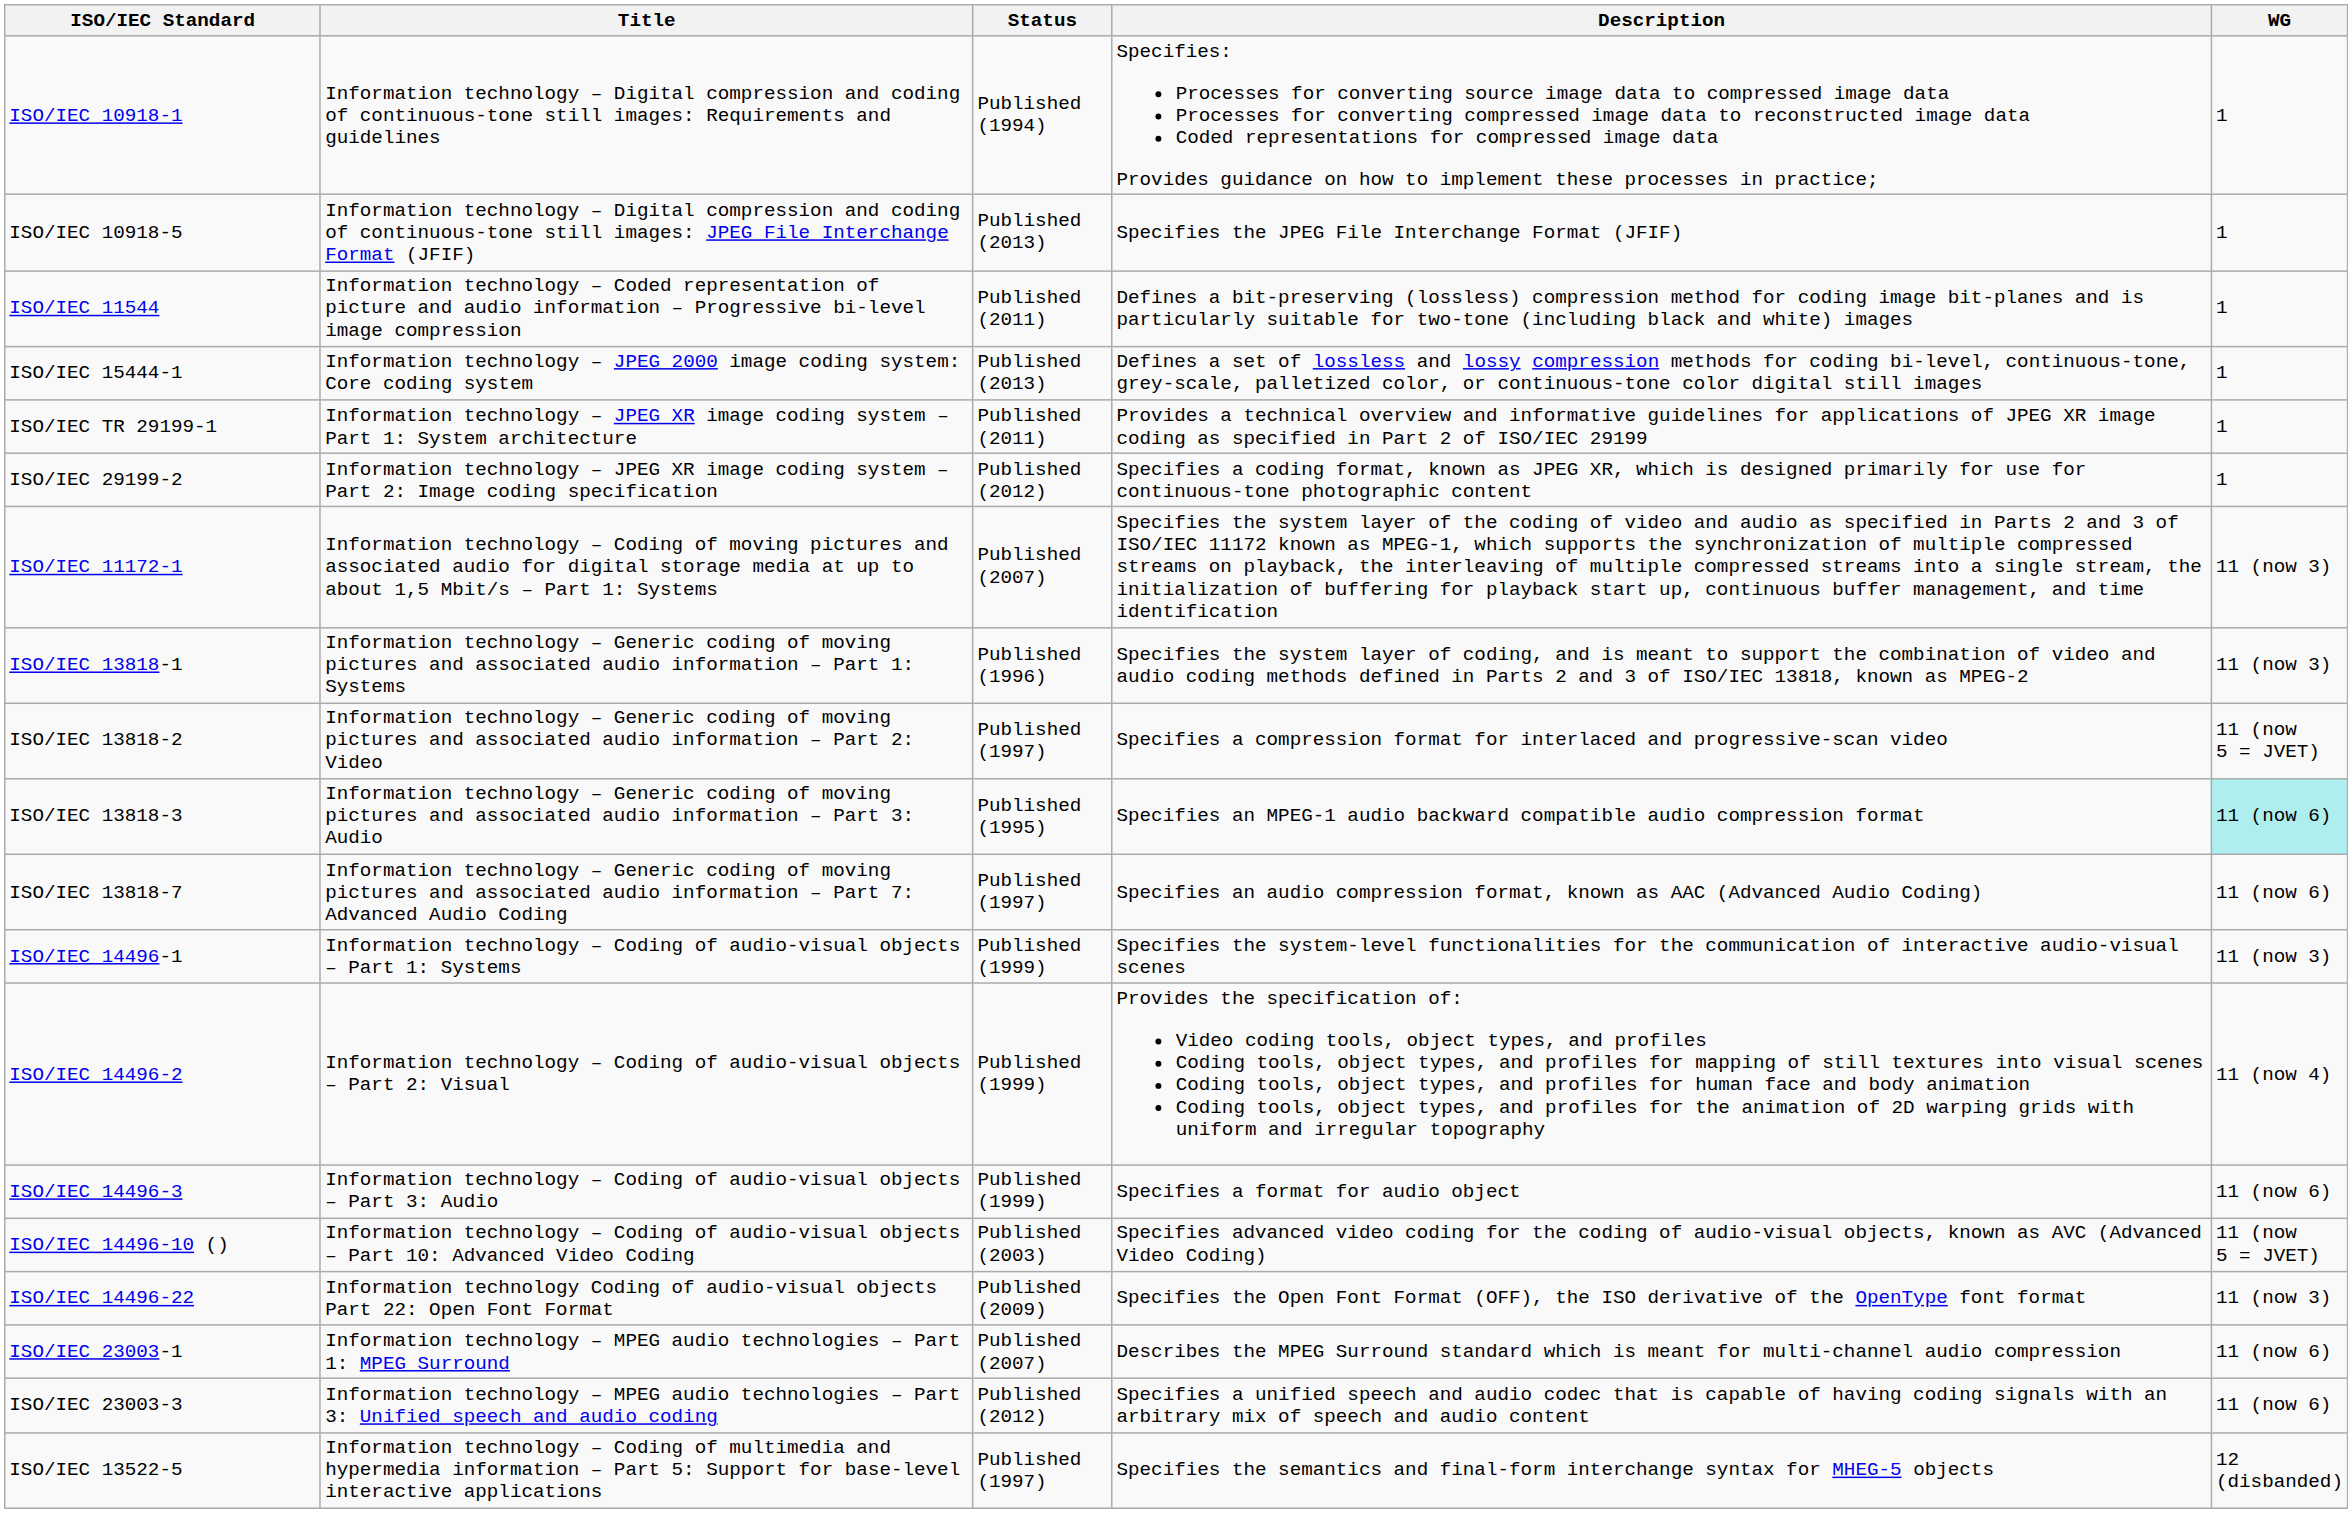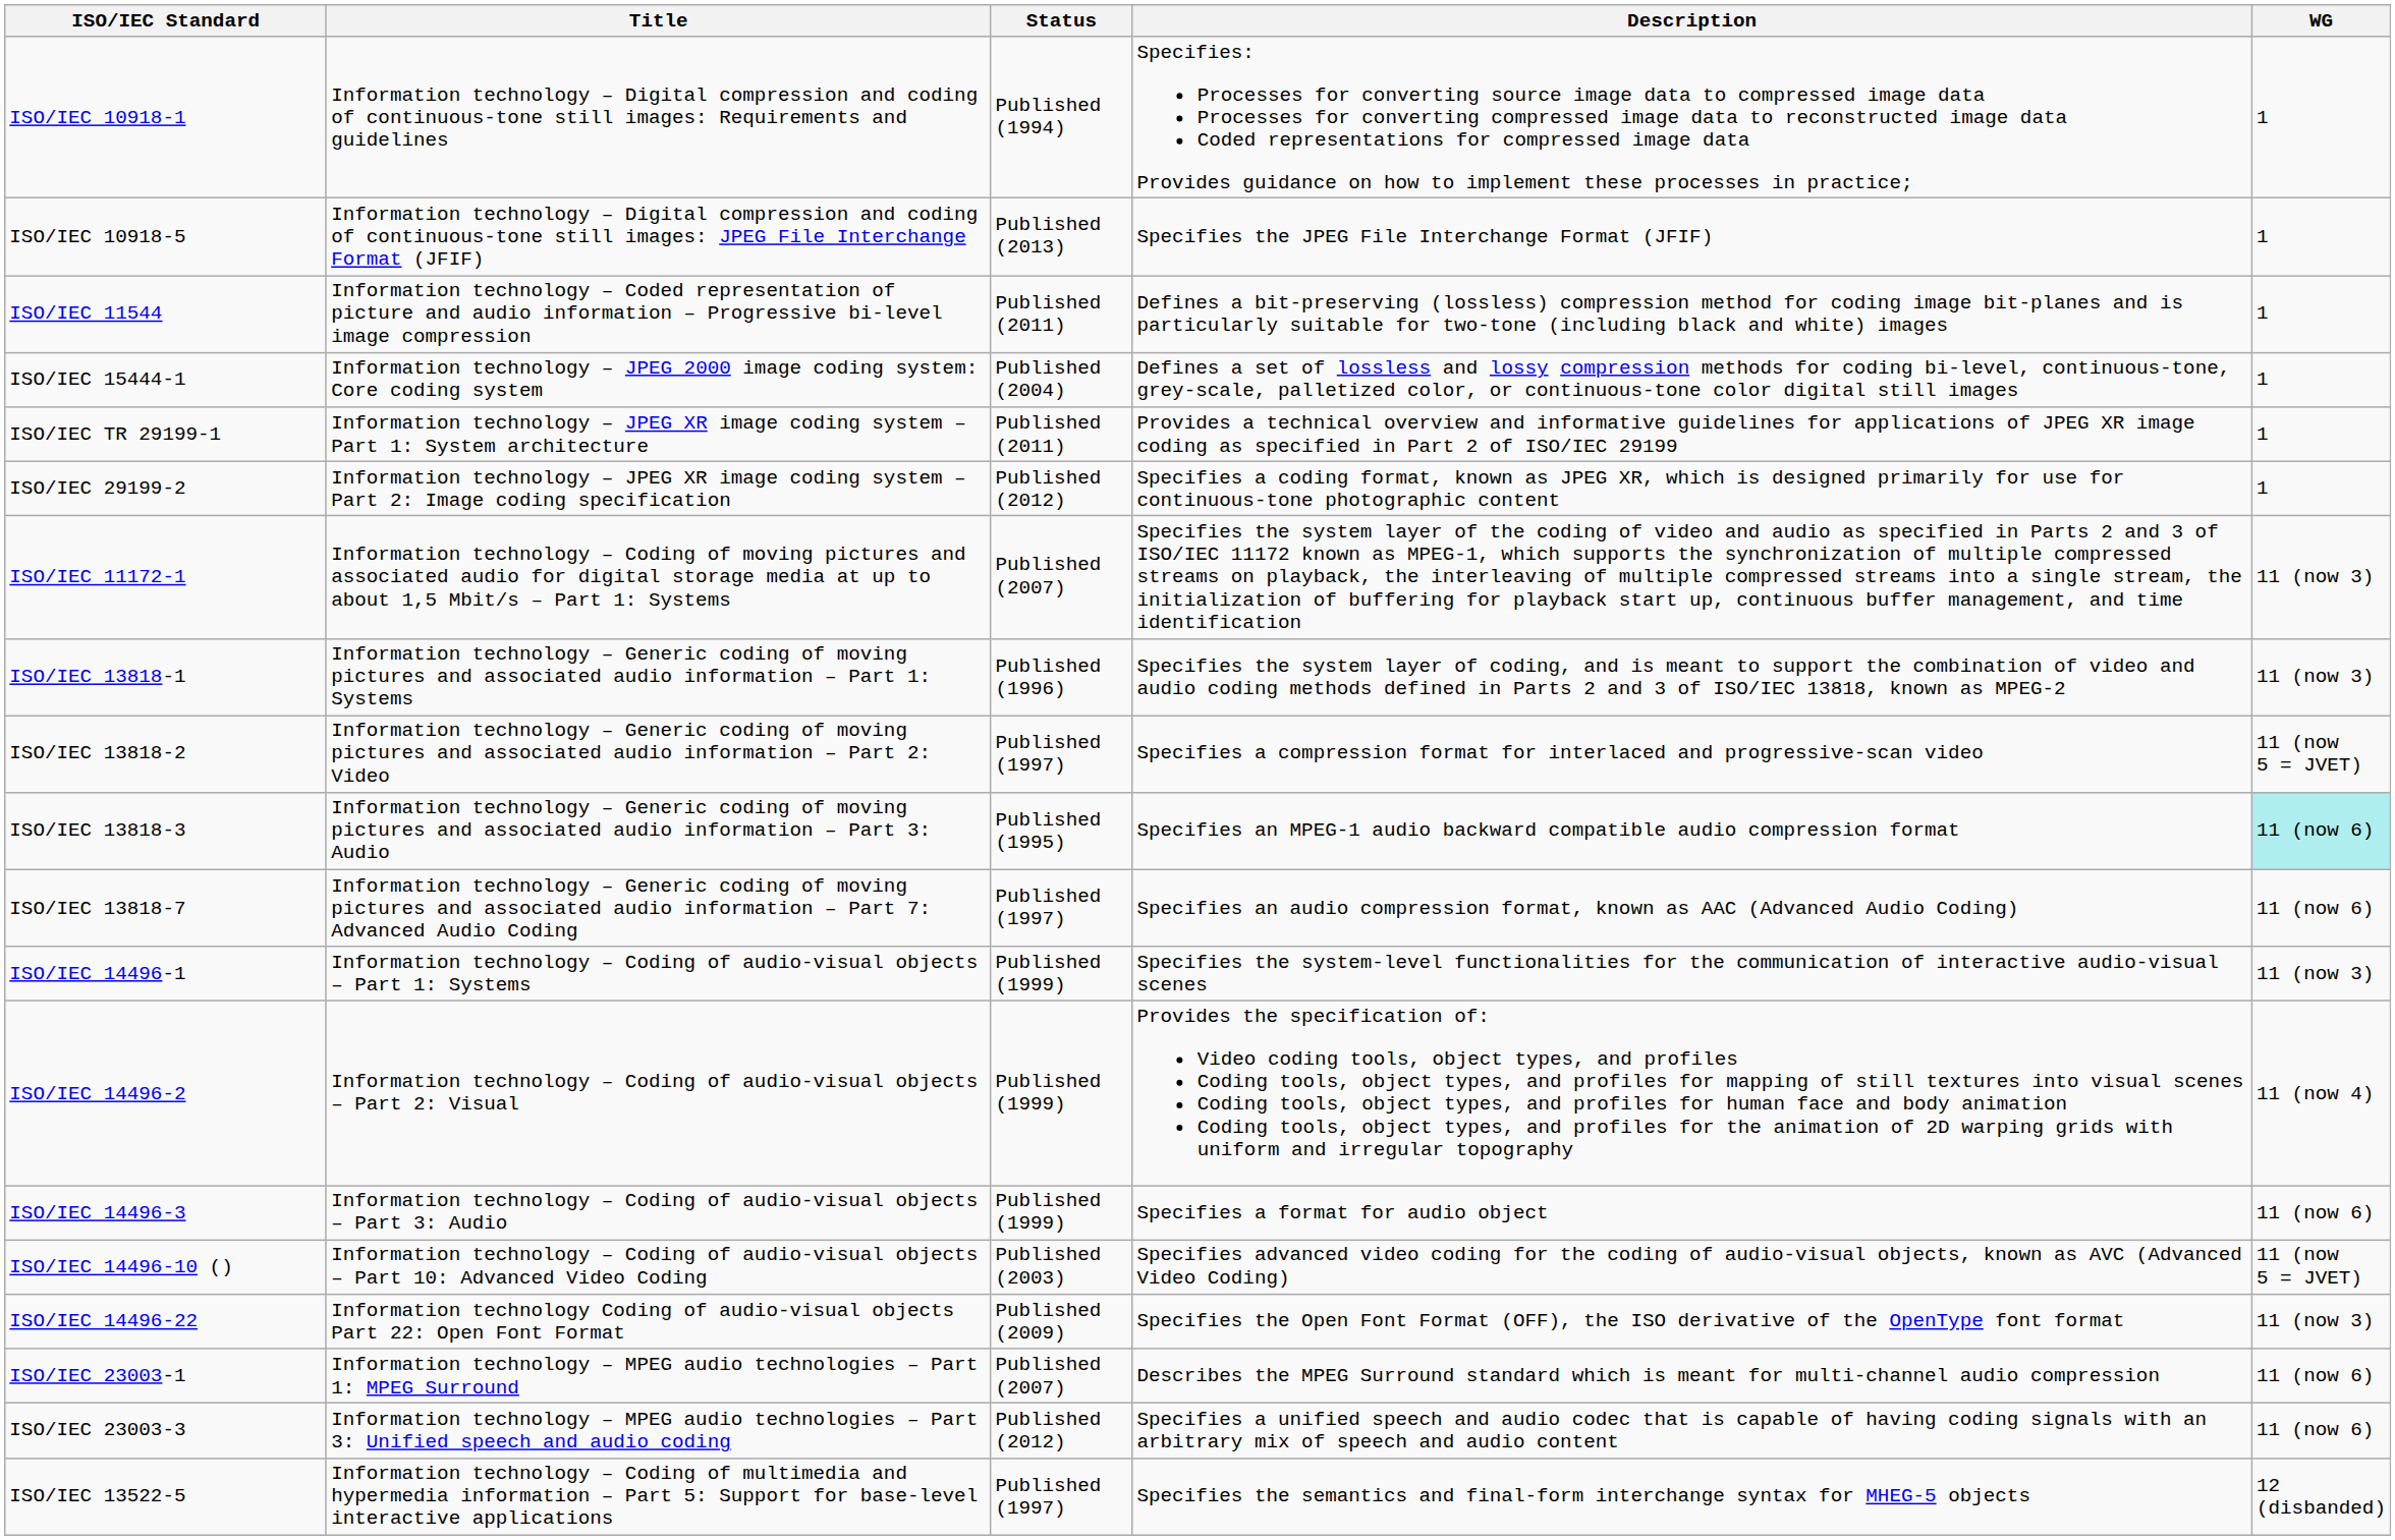 <table class="wikitable sortable" width="100%">
 <tr>
 <th data-sort-type="number" width="14%">ISO/IEC Standard</th>
 <th width="29%">Title</th>
 <th width="6%">Status</th>
 <th width="49%">Description</th>
 <th width= "2%">WG</th>
 </tr>
 <tr>
 <td data-sort-value="10918-01"><a href='#'>ISO/IEC 10918-1</a></td>
 <td>Information technology – Digital compression and coding of continuous-tone still images: Requirements and guidelines</td>
 <td>Published (1994)</td>
 <td>Specifies:<br><ul><li>Processes for converting source image data to compressed image data</li><li>Processes for converting compressed image data to reconstructed image data</li><li>Coded representations for compressed image data</li></ul>Provides guidance on how to implement these processes in practice;</td>
 <td>1</td>
 </tr>
 <tr>
 <td data-sort-value="10918-05">ISO/IEC 10918-5</td>
 <td>Information technology – Digital compression and coding of continuous-tone still images: <a href='#'>JPEG File Interchange Format</a> (JFIF)</td>
 <td>Published (2013)</td>
 <td>Specifies the JPEG File Interchange Format (JFIF)</td>
 <td>1</td>
 </tr>
 <tr>
 <td data-sort-value="11544"><a href='#'>ISO/IEC 11544</a></td>
 <td>Information technology – Coded representation of picture and audio information – Progressive bi-level image compression</td>
 <td>Published (2011)</td>
 <td>Defines a bit-preserving (lossless) compression method for coding image bit-planes and is particularly suitable for two-tone (including black and white) images</td>
 <td>1</td>
 </tr>
 <tr>
 <td data-sort-value="15444-01">ISO/IEC 15444-1</td>
 <td>Information technology – <a href='#'>JPEG 2000</a> image coding system: Core coding system</td>
-<td>Published (2013)</td>
+<td>Published (2004)</td>
 <td>Defines a set of <a href='#'>lossless</a> and <a href='#'>lossy</a> <a href='#'>compression</a> methods for coding bi-level, continuous-tone, grey-scale, palletized color, or continuous-tone color digital still images</td>
 <td>1</td>
 </tr>
 <tr>
 <td data-sort-value="29199-01">ISO/IEC TR 29199-1</td>
 <td>Information technology – <a href='#'>JPEG XR</a> image coding system – Part 1: System architecture</td>
 <td>Published (2011)</td>
 <td>Provides a technical overview and informative guidelines for applications of JPEG XR image coding as specified in Part 2 of ISO/IEC 29199</td>
 <td>1</td>
 </tr>
 <tr>
 <td data-sort-value="29199-02">ISO/IEC 29199-2</td>
 <td>Information technology – JPEG XR image coding system – Part 2: Image coding specification</td>
 <td>Published (2012)</td>
 <td>Specifies a coding format, known as JPEG XR, which is designed primarily for use for continuous-tone photographic content</td>
 <td>1</td>
 </tr>
 <tr>
 <td data-sort-value="11172-01"><a href='#'>ISO/IEC 11172-1</a></td>
 <td>Information technology – Coding of moving pictures and associated audio for digital storage media at up to about 1,5 Mbit/s – Part 1: Systems</td>
 <td>Published (2007)</td>
 <td>Specifies the system layer of the coding of video and audio as specified in Parts 2 and 3 of ISO/IEC 11172 known as MPEG-1, which supports the synchronization of multiple compressed streams on playback, the interleaving of multiple compressed streams into a single stream, the initialization of buffering for playback start up, continuous buffer management, and time identification</td>
 <td>11 (now 3)</td>
 </tr>
 <tr>
 <td data-sort-value="13818-01"><a href='#'>ISO/IEC 13818</a>-1</td>
 <td>Information technology – Generic coding of moving pictures and associated audio information – Part 1: Systems</td>
 <td>Published (1996)</td>
 <td>Specifies the system layer of coding, and is meant to support the combination of video and audio coding methods defined in Parts 2 and 3 of ISO/IEC 13818, known as MPEG-2</td>
 <td>11 (now 3)</td>
 </tr>
 <tr>
 <td data-sort-value="13818-02">ISO/IEC 13818-2</td>
 <td>Information technology – Generic coding of moving pictures and associated audio information – Part 2: Video</td>
 <td>Published (1997)</td>
 <td>Specifies a compression format for interlaced and progressive-scan video</td>
 <td>11 (now 5 = JVET)</td>
 </tr>
 <tr>
 <td data-sort-value="13818-03">ISO/IEC 13818-3</td>
 <td>Information technology – Generic coding of moving pictures and associated audio information – Part 3: Audio</td>
 <td>Published (1995)</td>
 <td>Specifies an MPEG-1 audio backward compatible audio compression format</td>
 <td style="background: paleturquoise;">11 (now 6)</td>
 </tr>
 <tr>
 <td data-sort-value="13818-07">ISO/IEC 13818-7</td>
 <td>Information technology – Generic coding of moving pictures and associated audio information – Part 7: Advanced Audio Coding</td>
 <td>Published (1997)</td>
 <td>Specifies an audio compression format, known as AAC (Advanced Audio Coding)</td>
 <td>11 (now 6)</td>
 </tr>
 <tr>
 <td data-sort-value="14496-01"><a href='#'>ISO/IEC 14496</a>-1</td>
 <td>Information technology – Coding of audio-visual objects – Part 1: Systems</td>
 <td>Published (1999)</td>
 <td>Specifies the system-level functionalities for the communication of interactive audio-visual scenes</td>
 <td>11 (now 3)</td>
 </tr>
 <tr>
 <td data-sort-value="14496-02"><a href='#'>ISO/IEC 14496-2</a></td>
 <td>Information technology – Coding of audio-visual objects – Part 2: Visual</td>
 <td>Published (1999)</td>
 <td>Provides the specification of:<br><ul><li>Video coding tools, object types, and profiles</li><li>Coding tools, object types, and profiles for mapping of still textures into visual scenes</li><li>Coding tools, object types, and profiles for human face and body animation</li><li>Coding tools, object types, and profiles for the animation of 2D warping grids with uniform and irregular topography</li></ul></td>
 <td>11 (now 4)</td>
 </tr>
 <tr>
 <td data-sort-value="14496-03"><a href='#'>ISO/IEC 14496-3</a></td>
 <td>Information technology – Coding of audio-visual objects – Part 3: Audio</td>
 <td>Published (1999)</td>
 <td>Specifies a format for audio object</td>
 <td>11 (now 6)</td>
 </tr>
 <tr>
 <td data-sort-value="14496-10"><a href='#'>ISO/IEC 14496-10</a> ()</td>
 <td>Information technology – Coding of audio-visual objects – Part 10: Advanced Video Coding</td>
 <td>Published (2003)</td>
 <td>Specifies advanced video coding for the coding of audio-visual objects, known as AVC (Advanced Video Coding)</td>
 <td>11 (now 5 = JVET)</td>
 </tr>
 <tr>
 <td data-sort-value="14496-22"><a href='#'>ISO/IEC 14496-22</a></td>
 <td>Information technology Coding of audio-visual objects Part 22: Open Font Format</td>
 <td>Published (2009)</td>
 <td>Specifies the Open Font Format (OFF), the ISO derivative of the <a href='#'>OpenType</a> font format</td>
 <td>11 (now 3)</td>
 </tr>
 <tr>
 <td data-sort-value="23003-01"><a href='#'>ISO/IEC 23003</a>-1</td>
 <td>Information technology – MPEG audio technologies – Part 1: <a href='#'>MPEG Surround</a></td>
 <td>Published (2007)</td>
 <td>Describes the MPEG Surround standard which is meant for multi-channel audio compression</td>
 <td>11 (now 6)</td>
 </tr>
 <tr>
 <td data-sort-value="23003-03">ISO/IEC 23003-3</td>
 <td>Information technology – MPEG audio technologies – Part 3: <a href='#'>Unified speech and audio coding</a></td>
 <td>Published (2012)</td>
 <td>Specifies a unified speech and audio codec that is capable of having coding signals with an arbitrary mix of speech and audio content</td>
 <td>11 (now 6)</td>
 </tr>
 <tr>
 <td data-sort-value="13522-05">ISO/IEC 13522-5</td>
 <td>Information technology – Coding of multimedia and hypermedia information – Part 5: Support for base-level interactive applications</td>
 <td>Published (1997)</td>
 <td>Specifies the semantics and final-form interchange syntax for <a href='#'>MHEG-5</a> objects</td>
 <td>12 (disbanded)</td>
 </tr>
 <tr>
 </tr>
 </table>
